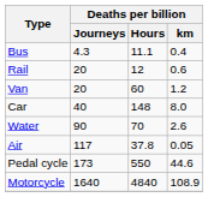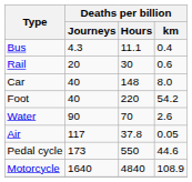 <table class="wikitable sortable">
 <tr>
 <th rowspan=2>Type</th>
 <th colspan=3>Deaths per billion</th>
 </tr>
 <tr>
 <th>Journeys</th>
 <th>Hours</th>
 <th>km</th>
 </tr>
 <tr>
 <td><a href='#'>Bus</a></td>
 <td>4.3</td>
 <td>11.1</td>
 <td>0.4</td>
 </tr>
 <tr>
 <td><a href='#'>Rail</a></td>
 <td>20</td>
-<td>12</td>
+<td>30</td>
 <td>0.6</td>
-</tr>
-<tr>
-<td><a href='#'>Van</a></td>
-<td>20</td>
-<td>60</td>
-<td>1.2</td>
 </tr>
 <tr>
 <td>Car</td>
 <td>40</td>
 <td>148</td>
 <td>8.0</td>
+</tr>
+<tr>
+<td>Foot</td>
+<td>40</td>
+<td>220</td>
+<td>54.2</td>
 </tr>
 <tr>
 <td><a href='#'>Water</a></td>
 <td>90</td>
 <td>70</td>
 <td>2.6</td>
 </tr>
 <tr>
 <td><a href='#'>Air</a></td>
 <td>117</td>
 <td>37.8</td>
 <td>0.05</td>
 </tr>
 <tr>
 <td>Pedal cycle</td>
 <td>173</td>
 <td>550</td>
 <td>44.6</td>
 </tr>
 <tr>
 <td><a href='#'>Motorcycle</a></td>
 <td>1640</td>
 <td>4840</td>
 <td>108.9</td>
 </tr>
 <tr>
 </tr>
 </table>
